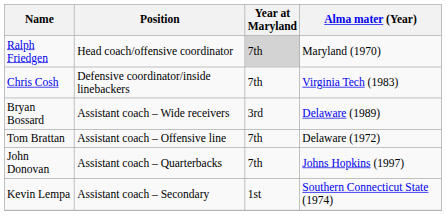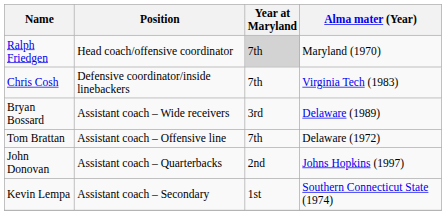 <table class="wikitable">
 <tr>
 <th>Name</th>
 <th>Position</th>
 <th>Year at<br>Maryland</th>
 <th><a href='#'>Alma mater</a> (Year)</th>
 </tr>
 <tr>
 <td><a href='#'>Ralph Friedgen</a></td>
 <td>Head coach/offensive coordinator</td>
 <td style="background: lightgrey;">7th</td>
 <td>Maryland (1970)</td>
 </tr>
 <tr>
 <td><a href='#'>Chris Cosh</a></td>
 <td>Defensive coordinator/inside linebackers</td>
 <td>7th</td>
 <td><a href='#'>Virginia Tech</a> (1983)</td>
 </tr>
 <tr>
 <td>Bryan Bossard</td>
 <td>Assistant coach – Wide receivers</td>
 <td>3rd</td>
 <td><a href='#'>Delaware</a> (1989)</td>
 </tr>
 <tr>
 <td>Tom Brattan</td>
 <td>Assistant coach – Offensive line</td>
 <td>7th</td>
 <td>Delaware (1972)</td>
 </tr>
 <tr>
 <td>John Donovan</td>
 <td>Assistant coach – Quarterbacks</td>
-<td>7th</td>
+<td>2nd</td>
 <td><a href='#'>Johns Hopkins</a> (1997)</td>
 </tr>
 <tr>
 <td>Kevin Lempa</td>
 <td>Assistant coach – Secondary</td>
 <td>1st</td>
 <td><a href='#'>Southern Connecticut State</a> (1974)</td>
 </tr>
 <tr>
 </tr>
 </table>
